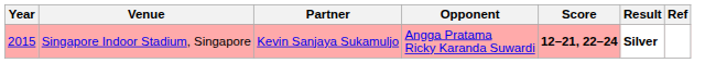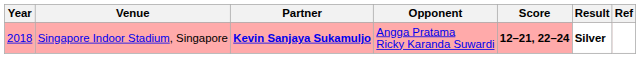 <table class="sortable wikitable" style="font-size: 90%">
 <tr>
 <th>Year</th>
 <th>Venue</th>
 <th>Partner</th>
 <th>Opponent</th>
 <th>Score</th>
 <th>Result</th>
 <th>Ref</th>
 </tr>
 <tr style="background:#FFAAAA">
-<td align="center"><a href='#'>2015</a></td>
+<td align="center"><a href='#'>2018</a></td>
 <td align="left"><a href='#'>Singapore Indoor Stadium</a>, Singapore</td>
-<td align="left"> <a href='#'>Kevin Sanjaya Sukamuljo</a></td>
+<td align="left"><strong> <a href='#'>Kevin Sanjaya Sukamuljo</a></strong></td>
 <td align="left"> <a href='#'>Angga Pratama</a><br> <a href='#'>Ricky Karanda Suwardi</a></td>
 <td align="left"><strong>12–21, 22–24</strong></td>
 <td style="text-align:left; background:white"> <strong>Silver</strong></td>
 <td style="text-align:center; background:white"></td>
 </tr>
 </table>
